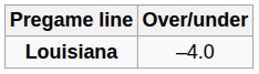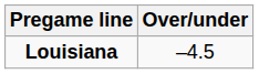 <table class="wikitable" style="margin-right: auto; margin-right: auto; border: none;">
 <tr align="center">
 <th style=>Pregame line</th>
 <th style=>Over/under</th>
 </tr>
 <tr align="center">
 <td><strong>Louisiana</strong></td>
-<td>–4.0</td>
+<td>–4.5</td>
 </tr>
 </table>
